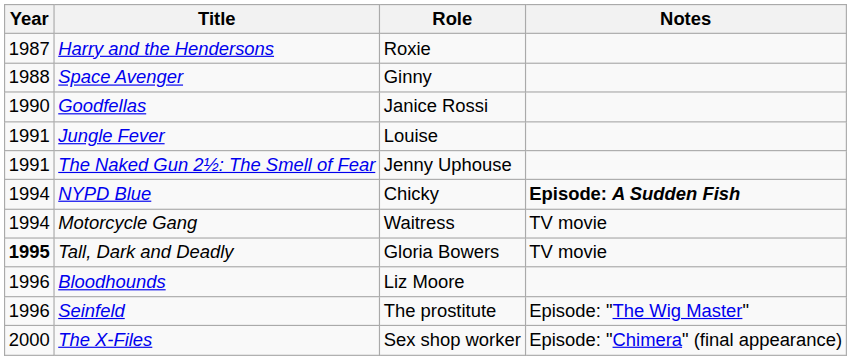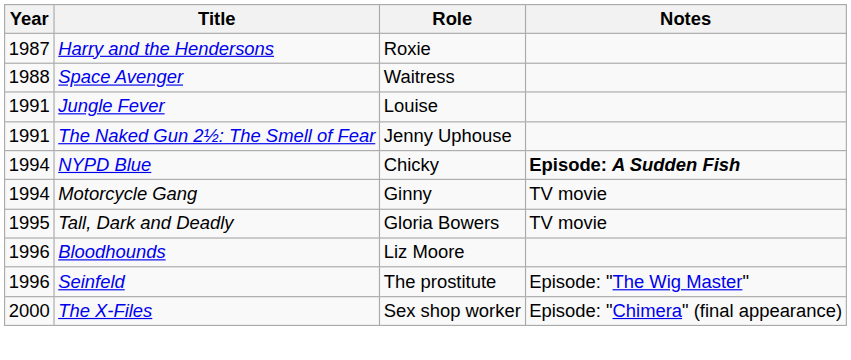 <table class="wikitable sortable">
 <tr>
 <th>Year</th>
 <th>Title</th>
 <th>Role</th>
 <th class="unsortable">Notes</th>
 </tr>
 <tr>
 <td>1987</td>
 <td><em><a href='#'>Harry and the Hendersons</a></em></td>
 <td>Roxie</td>
 <td></td>
 </tr>
 <tr>
 <td>1988</td>
 <td><em><a href='#'>Space Avenger</a></em></td>
-<td>Ginny</td>
-<td></td>
-</tr>
-<tr>
-<td>1990</td>
-<td><em><a href='#'>Goodfellas</a></em></td>
-<td>Janice Rossi</td>
+<td>Waitress</td>
 <td></td>
 </tr>
 <tr>
 <td>1991</td>
 <td><em><a href='#'>Jungle Fever</a></em></td>
 <td>Louise</td>
 <td></td>
 </tr>
 <tr>
 <td>1991</td>
 <td><em><a href='#'>The Naked Gun 2½: The Smell of Fear</a></em></td>
 <td>Jenny Uphouse</td>
 <td></td>
 </tr>
 <tr>
 <td>1994</td>
 <td><em><a href='#'>NYPD Blue</a></em></td>
 <td>Chicky</td>
 <td><strong>Episode: <em>A Sudden Fish</em></strong></td>
 </tr>
 <tr>
 <td>1994</td>
 <td><em>Motorcycle Gang</em></td>
-<td>Waitress</td>
+<td>Ginny</td>
 <td>TV movie</td>
 </tr>
 <tr>
-<td><strong>1995</strong></td>
+<td>1995</td>
 <td><em>Tall, Dark and Deadly</em></td>
 <td>Gloria Bowers</td>
 <td>TV movie</td>
 </tr>
 <tr>
 <td>1996</td>
 <td><em><a href='#'>Bloodhounds</a></em></td>
 <td>Liz Moore</td>
 <td></td>
 </tr>
 <tr>
 <td>1996</td>
 <td><em><a href='#'>Seinfeld</a></em></td>
 <td>The prostitute</td>
 <td>Episode: "<a href='#'>The Wig Master</a>"</td>
 </tr>
 <tr>
 <td>2000</td>
 <td><em><a href='#'>The X-Files</a></em></td>
 <td>Sex shop worker</td>
 <td>Episode: "<a href='#'>Chimera</a>" (final appearance)</td>
 </tr>
 </table>
